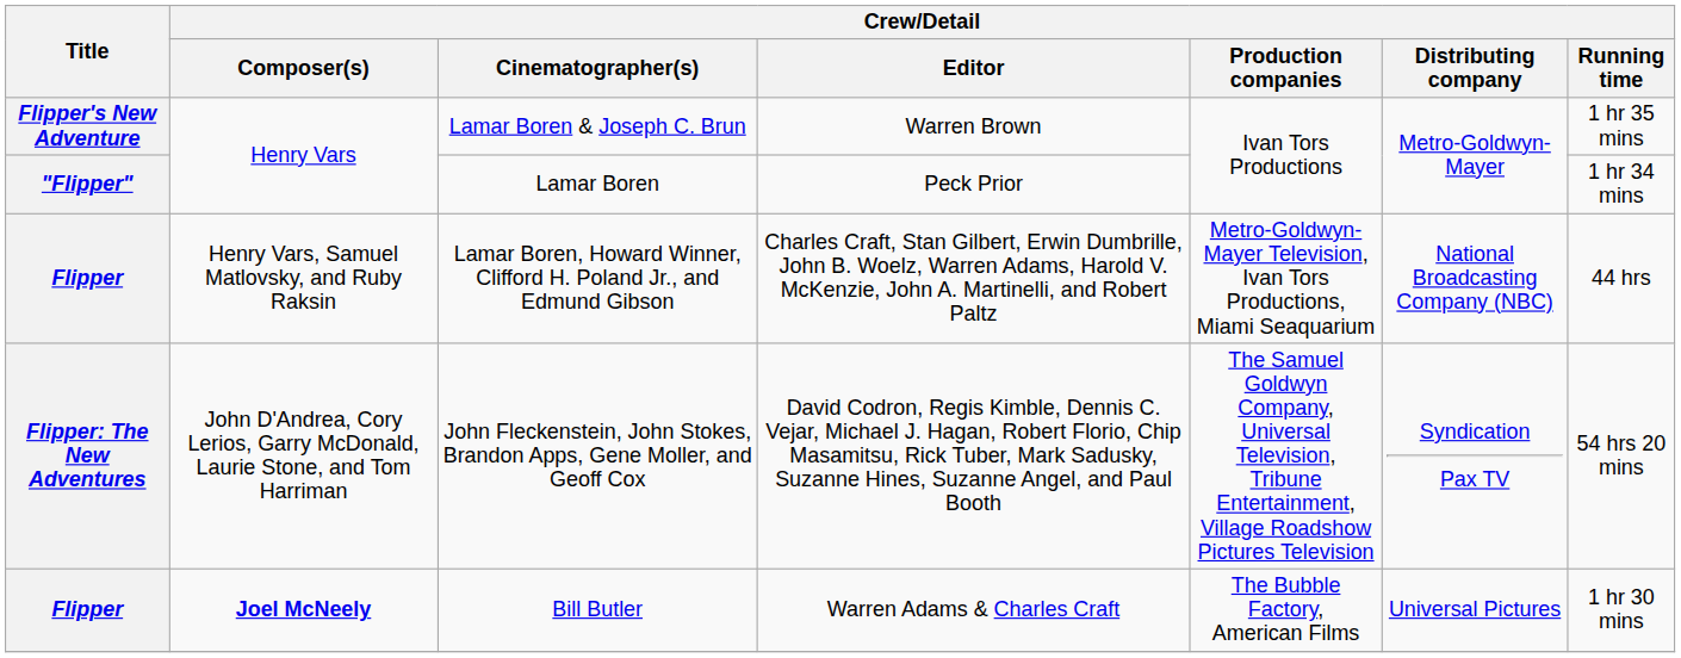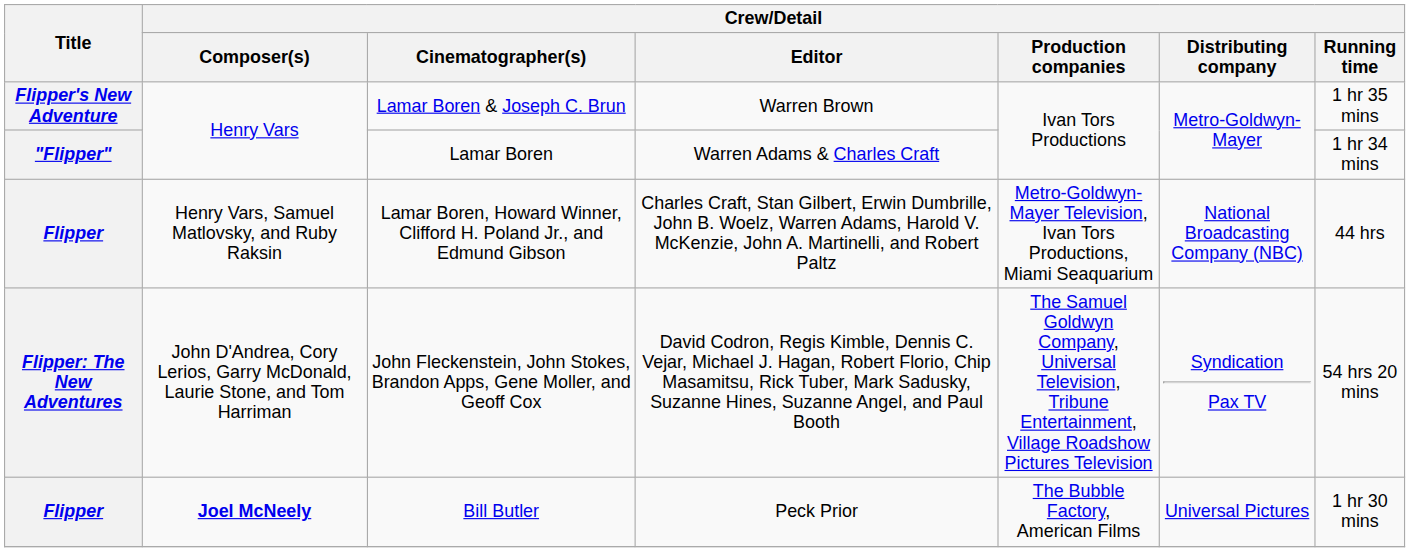 <table class="wikitable sortable" style="text-align:center; width:99%;">
 <tr>
 <th rowspan="2">Title</th>
 <th colspan="7">Crew/Detail</th>
 </tr>
 <tr>
 <th style="text-align:center;">Composer(s)</th>
 <th style="text-align:center;">Cinematographer(s)</th>
 <th style="text-align:center;">Editor</th>
 <th style="text-align:center;">Production <br>companies</th>
 <th style="text-align:center;">Distributing <br>company</th>
 <th style="text-align:center;">Running time</th>
 </tr>
 <tr>
 <th><em><a href='#'>Flipper's New Adventure</a></em></th>
 <td rowspan="2"><a href='#'>Henry Vars</a></td>
 <td><a href='#'>Lamar Boren</a> & <a href='#'>Joseph C. Brun</a></td>
 <td>Warren Brown</td>
 <td rowspan="2">Ivan Tors Productions</td>
 <td rowspan="2"><a href='#'>Metro-Goldwyn-Mayer</a></td>
 <td>1 hr 35 mins</td>
 </tr>
 <tr>
 <th><em><a href='#'>"Flipper"</a></em></th>
 <td>Lamar Boren</td>
-<td>Peck Prior</td>
+<td>Warren Adams & <a href='#'>Charles Craft</a></td>
 <td>1 hr 34 mins</td>
 </tr>
 <tr>
 <th><em><a href='#'>Flipper</a></em> </th>
 <td>Henry Vars, Samuel Matlovsky, and Ruby Raksin</td>
 <td>Lamar Boren, Howard Winner, Clifford H. Poland Jr., and Edmund Gibson</td>
 <td>Charles Craft, Stan Gilbert, Erwin Dumbrille, John B. Woelz, Warren Adams, Harold V. McKenzie, John A. Martinelli, and Robert Paltz</td>
 <td><a href='#'>Metro-Goldwyn-Mayer Television</a>, <br>Ivan Tors Productions, <br>Miami Seaquarium</td>
 <td><a href='#'>National Broadcasting Company (NBC)</a></td>
 <td>44 hrs <br></td>
 </tr>
 <tr>
 <th><em><a href='#'>Flipper: The New Adventures</a></em></th>
 <td>John D'Andrea, Cory Lerios, Garry McDonald, Laurie Stone, and Tom Harriman</td>
 <td>John Fleckenstein, John Stokes, Brandon Apps, Gene Moller, and Geoff Cox</td>
 <td>David Codron, Regis Kimble, Dennis C. Vejar, Michael J. Hagan, Robert Florio, Chip Masamitsu, Rick Tuber, Mark Sadusky, Suzanne Hines, Suzanne Angel, and Paul Booth</td>
 <td><a href='#'>The Samuel Goldwyn Company</a>, <br><a href='#'>Universal Television</a>, <br><a href='#'>Tribune Entertainment</a>, <br><a href='#'>Village Roadshow Pictures Television</a></td>
 <td><a href='#'>Syndication</a> <hr><a href='#'>Pax TV</a></td>
 <td>54 hrs 20 mins<br></td>
 </tr>
 <tr>
 <th><em><a href='#'>Flipper</a></em></th>
 <td><strong><a href='#'>Joel McNeely</a></strong></td>
 <td><a href='#'>Bill Butler</a></td>
-<td>Warren Adams & <a href='#'>Charles Craft</a></td>
+<td>Peck Prior</td>
 <td><a href='#'>The Bubble Factory</a>, <br>American Films</td>
 <td><a href='#'>Universal Pictures</a></td>
 <td>1 hr 30 mins</td>
 </tr>
 <tr>
 </tr>
 </table>
